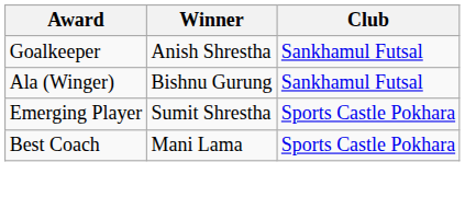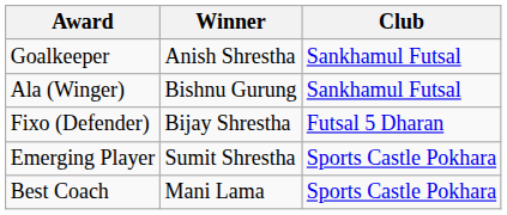 <table class="wikitable">
 <tr>
 <th>Award</th>
 <th>Winner </th>
 <th>Club</th>
 </tr>
 <tr>
 <td>Goalkeeper</td>
 <td>Anish Shrestha</td>
 <td><a href='#'>Sankhamul Futsal</a></td>
 </tr>
 <tr>
 <td>Ala (Winger)</td>
 <td>Bishnu Gurung</td>
 <td><a href='#'>Sankhamul Futsal</a></td>
 </tr>
 <tr>
+<td>Fixo (Defender)</td>
+<td>Bijay Shrestha</td>
+<td><a href='#'>Futsal 5 Dharan</a></td>
+</tr>
+<tr>
 <td>Emerging Player</td>
 <td>Sumit Shrestha</td>
 <td><a href='#'>Sports Castle Pokhara</a></td>
 </tr>
 <tr>
 <td>Best Coach</td>
 <td>Mani Lama</td>
 <td><a href='#'>Sports Castle Pokhara</a></td>
 </tr>
 </table>
